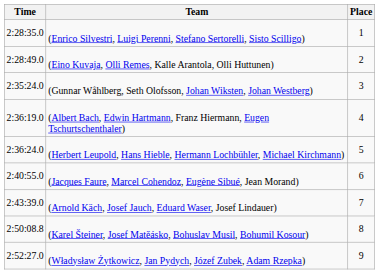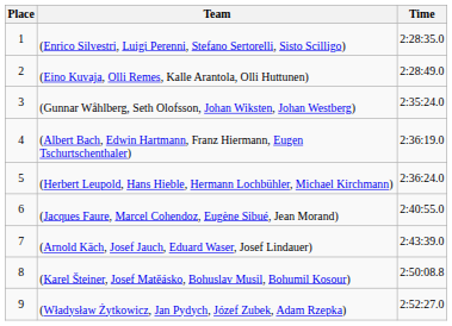 <table class='wikitable' style="text-align:center">
 <tr bgcolor='#efefef'>
+<th>Place</th>
+<th>Team</th>
 <th>Time</th>
-<th>Team</th>
-<th>Place</th>
 </tr>
 <tr>
+<td>1</td>
+<td align=left><br>(<a href='#'>Enrico Silvestri</a>, <a href='#'>Luigi Perenni</a>, <a href='#'>Stefano Sertorelli</a>, <a href='#'>Sisto Scilligo</a>)</td>
 <td>2:28:35.0</td>
-<td align=left><br>(<a href='#'>Enrico Silvestri</a>, <a href='#'>Luigi Perenni</a>, <a href='#'>Stefano Sertorelli</a>, <a href='#'>Sisto Scilligo</a>)</td>
-<td>1</td>
 </tr>
 <tr>
+<td>2</td>
+<td align=left><br>(<a href='#'>Eino Kuvaja</a>, <a href='#'>Olli Remes</a>, Kalle Arantola, Olli Huttunen)</td>
 <td>2:28:49.0</td>
-<td align=left><br>(<a href='#'>Eino Kuvaja</a>, <a href='#'>Olli Remes</a>, Kalle Arantola, Olli Huttunen)</td>
-<td>2</td>
 </tr>
 <tr>
+<td>3</td>
+<td align=left><br>(Gunnar Wåhlberg, Seth Olofsson, <a href='#'>Johan Wiksten</a>, <a href='#'>Johan Westberg</a>)</td>
 <td>2:35:24.0</td>
-<td align=left><br>(Gunnar Wåhlberg, Seth Olofsson, <a href='#'>Johan Wiksten</a>, <a href='#'>Johan Westberg</a>)</td>
-<td>3</td>
 </tr>
 <tr>
+<td>4</td>
+<td align=left><br>(<a href='#'>Albert Bach</a>, <a href='#'>Edwin Hartmann</a>, Franz Hiermann, <a href='#'>Eugen Tschurtschenthaler</a>)</td>
 <td>2:36:19.0</td>
-<td align=left><br>(<a href='#'>Albert Bach</a>, <a href='#'>Edwin Hartmann</a>, Franz Hiermann, <a href='#'>Eugen Tschurtschenthaler</a>)</td>
-<td>4</td>
 </tr>
 <tr>
+<td>5</td>
+<td align=left><br>(<a href='#'>Herbert Leupold</a>, <a href='#'>Hans Hieble</a>, <a href='#'>Hermann Lochbühler</a>, <a href='#'>Michael Kirchmann</a>)</td>
 <td>2:36:24.0</td>
-<td align=left><br>(<a href='#'>Herbert Leupold</a>, <a href='#'>Hans Hieble</a>, <a href='#'>Hermann Lochbühler</a>, <a href='#'>Michael Kirchmann</a>)</td>
-<td>5</td>
 </tr>
 <tr>
+<td>6</td>
+<td align=left><br>(<a href='#'>Jacques Faure</a>, <a href='#'>Marcel Cohendoz</a>, <a href='#'>Eugène Sibué</a>, Jean Morand)</td>
 <td>2:40:55.0</td>
-<td align=left><br>(<a href='#'>Jacques Faure</a>, <a href='#'>Marcel Cohendoz</a>, <a href='#'>Eugène Sibué</a>, Jean Morand)</td>
-<td>6</td>
 </tr>
 <tr>
+<td>7</td>
+<td align=left><br>(<a href='#'>Arnold Käch</a>, <a href='#'>Josef Jauch</a>, <a href='#'>Eduard Waser</a>, Josef Lindauer)</td>
 <td>2:43:39.0</td>
-<td align=left><br>(<a href='#'>Arnold Käch</a>, <a href='#'>Josef Jauch</a>, <a href='#'>Eduard Waser</a>, Josef Lindauer)</td>
-<td>7</td>
 </tr>
 <tr>
+<td>8</td>
+<td align=left><br>(<a href='#'>Karel Šteiner</a>, <a href='#'>Josef Matěásko</a>, <a href='#'>Bohuslav Musil</a>, <a href='#'>Bohumil Kosour</a>)</td>
 <td>2:50:08.8</td>
-<td align=left><br>(<a href='#'>Karel Šteiner</a>, <a href='#'>Josef Matěásko</a>, <a href='#'>Bohuslav Musil</a>, <a href='#'>Bohumil Kosour</a>)</td>
-<td>8</td>
 </tr>
 <tr>
+<td>9</td>
+<td align=left><br>(<a href='#'>Władysław Żytkowicz</a>, <a href='#'>Jan Pydych</a>, <a href='#'>Józef Zubek</a>, <a href='#'>Adam Rzepka</a>)</td>
 <td>2:52:27.0</td>
-<td align=left><br>(<a href='#'>Władysław Żytkowicz</a>, <a href='#'>Jan Pydych</a>, <a href='#'>Józef Zubek</a>, <a href='#'>Adam Rzepka</a>)</td>
-<td>9</td>
 </tr>
 </table>
